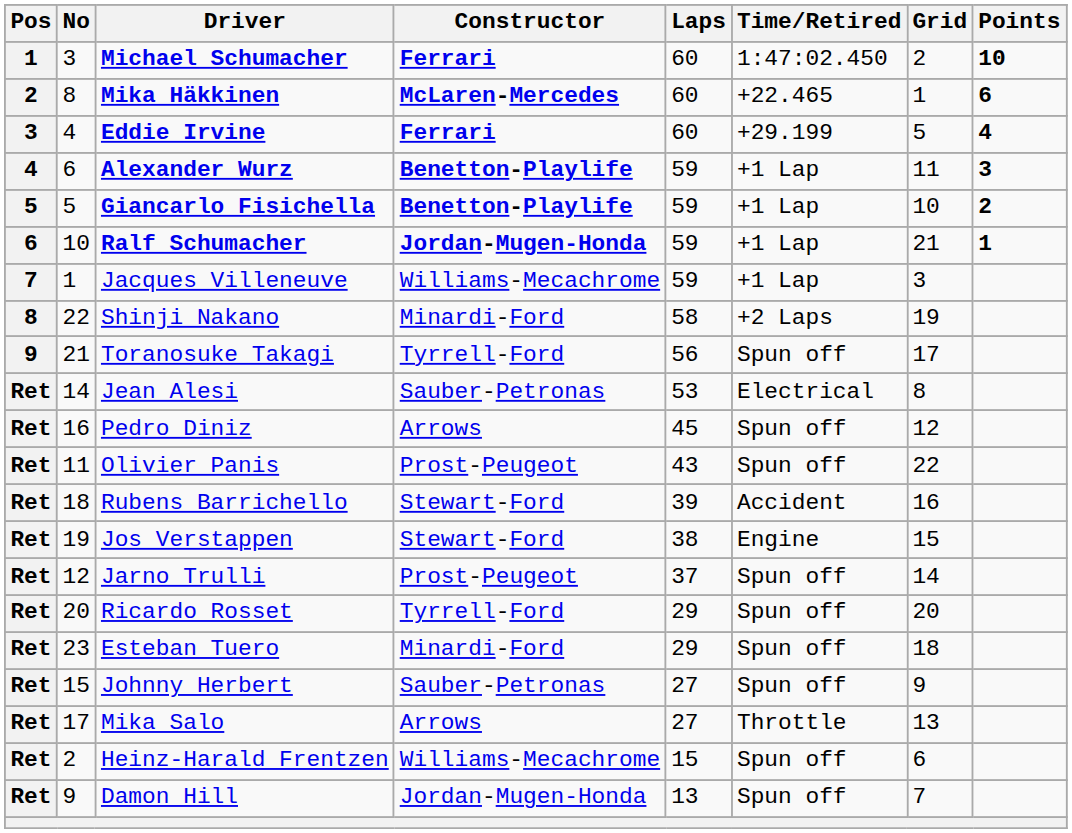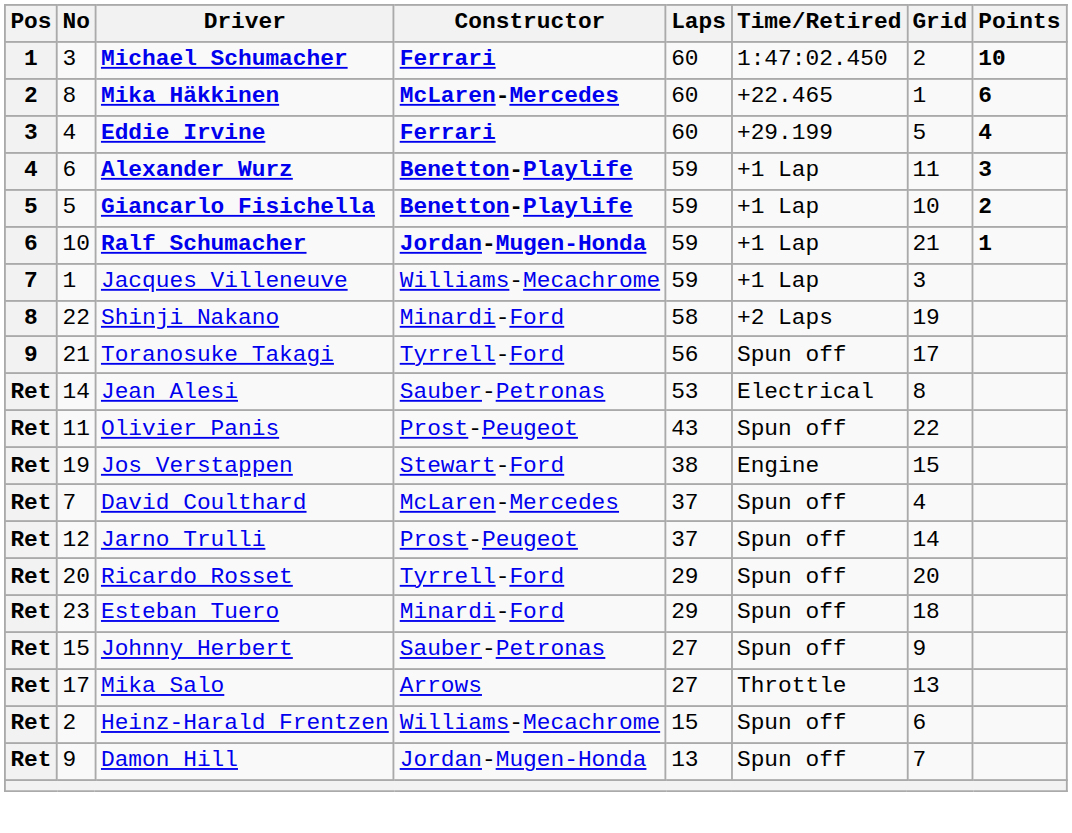 <table class="wikitable" style="font-size: 95%;">
 <tr>
 <th>Pos</th>
 <th>No</th>
 <th>Driver</th>
 <th>Constructor</th>
 <th>Laps</th>
 <th>Time/Retired</th>
 <th>Grid</th>
 <th>Points</th>
 </tr>
 <tr>
 <th>1</th>
 <td>3</td>
 <td> <strong><a href='#'>Michael Schumacher</a></strong></td>
 <td><strong><a href='#'>Ferrari</a></strong></td>
 <td>60</td>
 <td>1:47:02.450</td>
 <td>2</td>
 <td><strong>10</strong></td>
 </tr>
 <tr>
 <th>2</th>
 <td>8</td>
 <td> <strong><a href='#'>Mika Häkkinen</a></strong></td>
 <td><strong><a href='#'>McLaren</a>-<a href='#'>Mercedes</a></strong></td>
 <td>60</td>
 <td>+22.465</td>
 <td>1</td>
 <td><strong>6</strong></td>
 </tr>
 <tr>
 <th>3</th>
 <td>4</td>
 <td> <strong><a href='#'>Eddie Irvine</a></strong></td>
 <td><strong><a href='#'>Ferrari</a></strong></td>
 <td>60</td>
 <td>+29.199</td>
 <td>5</td>
 <td><strong>4</strong></td>
 </tr>
 <tr>
 <th>4</th>
 <td>6</td>
 <td> <strong><a href='#'>Alexander Wurz</a></strong></td>
 <td><strong><a href='#'>Benetton</a>-<a href='#'>Playlife</a></strong></td>
 <td>59</td>
 <td>+1 Lap</td>
 <td>11</td>
 <td><strong>3</strong></td>
 </tr>
 <tr>
 <th>5</th>
 <td>5</td>
 <td> <strong><a href='#'>Giancarlo Fisichella</a></strong></td>
 <td><strong><a href='#'>Benetton</a>-<a href='#'>Playlife</a></strong></td>
 <td>59</td>
 <td>+1 Lap</td>
 <td>10</td>
 <td><strong>2</strong></td>
 </tr>
 <tr>
 <th>6</th>
 <td>10</td>
 <td> <strong><a href='#'>Ralf Schumacher</a></strong></td>
 <td><strong><a href='#'>Jordan</a>-<a href='#'>Mugen-Honda</a></strong></td>
 <td>59</td>
 <td>+1 Lap</td>
 <td>21</td>
 <td><strong>1</strong></td>
 </tr>
 <tr>
 <th>7</th>
 <td>1</td>
 <td> <a href='#'>Jacques Villeneuve</a></td>
 <td><a href='#'>Williams</a>-<a href='#'>Mecachrome</a></td>
 <td>59</td>
 <td>+1 Lap</td>
 <td>3</td>
 <td> </td>
 </tr>
 <tr>
 <th>8</th>
 <td>22</td>
 <td> <a href='#'>Shinji Nakano</a></td>
 <td><a href='#'>Minardi</a>-<a href='#'>Ford</a></td>
 <td>58</td>
 <td>+2 Laps</td>
 <td>19</td>
 <td> </td>
 </tr>
 <tr>
 <th>9</th>
 <td>21</td>
 <td> <a href='#'>Toranosuke Takagi</a></td>
 <td><a href='#'>Tyrrell</a>-<a href='#'>Ford</a></td>
 <td>56</td>
 <td>Spun off</td>
 <td>17</td>
 <td> </td>
 </tr>
 <tr>
 <th>Ret</th>
 <td>14</td>
 <td> <a href='#'>Jean Alesi</a></td>
 <td><a href='#'>Sauber</a>-<a href='#'>Petronas</a></td>
 <td>53</td>
 <td>Electrical</td>
 <td>8</td>
 <td> </td>
 </tr>
 <tr>
 <th>Ret</th>
-<td>16</td>
-<td> <a href='#'>Pedro Diniz</a></td>
-<td><a href='#'>Arrows</a></td>
-<td>45</td>
-<td>Spun off</td>
-<td>12</td>
-<td> </td>
-</tr>
-<tr>
-<th>Ret</th>
 <td>11</td>
 <td> <a href='#'>Olivier Panis</a></td>
 <td><a href='#'>Prost</a>-<a href='#'>Peugeot</a></td>
 <td>43</td>
 <td>Spun off</td>
 <td>22</td>
 <td> </td>
 </tr>
 <tr>
 <th>Ret</th>
-<td>18</td>
-<td> <a href='#'>Rubens Barrichello</a></td>
-<td><a href='#'>Stewart</a>-<a href='#'>Ford</a></td>
-<td>39</td>
-<td>Accident</td>
-<td>16</td>
-<td> </td>
-</tr>
-<tr>
-<th>Ret</th>
 <td>19</td>
 <td> <a href='#'>Jos Verstappen</a></td>
 <td><a href='#'>Stewart</a>-<a href='#'>Ford</a></td>
 <td>38</td>
 <td>Engine</td>
 <td>15</td>
+<td> </td>
+</tr>
+<tr>
+<th>Ret</th>
+<td>7</td>
+<td> <a href='#'>David Coulthard</a></td>
+<td><a href='#'>McLaren</a>-<a href='#'>Mercedes</a></td>
+<td>37</td>
+<td>Spun off</td>
+<td>4</td>
 <td> </td>
 </tr>
 <tr>
 <th>Ret</th>
 <td>12</td>
 <td> <a href='#'>Jarno Trulli</a></td>
 <td><a href='#'>Prost</a>-<a href='#'>Peugeot</a></td>
 <td>37</td>
 <td>Spun off</td>
 <td>14</td>
 <td> </td>
 </tr>
 <tr>
 <th>Ret</th>
 <td>20</td>
 <td> <a href='#'>Ricardo Rosset</a></td>
 <td><a href='#'>Tyrrell</a>-<a href='#'>Ford</a></td>
 <td>29</td>
 <td>Spun off</td>
 <td>20</td>
 <td> </td>
 </tr>
 <tr>
 <th>Ret</th>
 <td>23</td>
 <td> <a href='#'>Esteban Tuero</a></td>
 <td><a href='#'>Minardi</a>-<a href='#'>Ford</a></td>
 <td>29</td>
 <td>Spun off</td>
 <td>18</td>
 <td> </td>
 </tr>
 <tr>
 <th>Ret</th>
 <td>15</td>
 <td> <a href='#'>Johnny Herbert</a></td>
 <td><a href='#'>Sauber</a>-<a href='#'>Petronas</a></td>
 <td>27</td>
 <td>Spun off</td>
 <td>9</td>
 <td> </td>
 </tr>
 <tr>
 <th>Ret</th>
 <td>17</td>
 <td> <a href='#'>Mika Salo</a></td>
 <td><a href='#'>Arrows</a></td>
 <td>27</td>
 <td>Throttle</td>
 <td>13</td>
 <td> </td>
 </tr>
 <tr>
 <th>Ret</th>
 <td>2</td>
 <td> <a href='#'>Heinz-Harald Frentzen</a></td>
 <td><a href='#'>Williams</a>-<a href='#'>Mecachrome</a></td>
 <td>15</td>
 <td>Spun off</td>
 <td>6</td>
 <td> </td>
 </tr>
 <tr>
 <th>Ret</th>
 <td>9</td>
 <td> <a href='#'>Damon Hill</a></td>
 <td><a href='#'>Jordan</a>-<a href='#'>Mugen-Honda</a></td>
 <td>13</td>
 <td>Spun off</td>
 <td>7</td>
 <td> </td>
 </tr>
 <tr>
 <th colspan="8"></th>
 </tr>
 </table>
